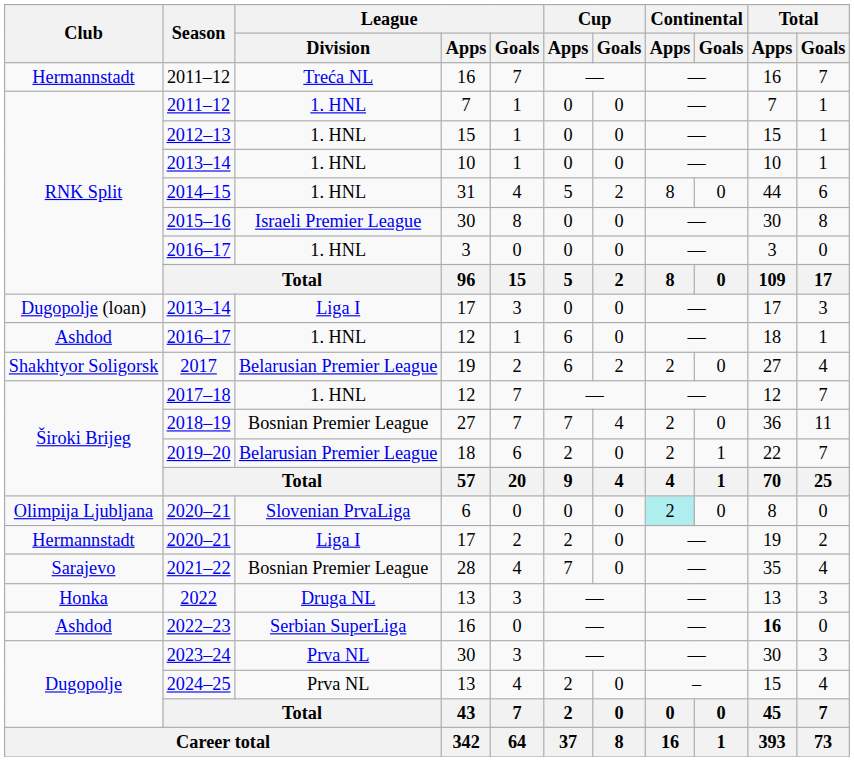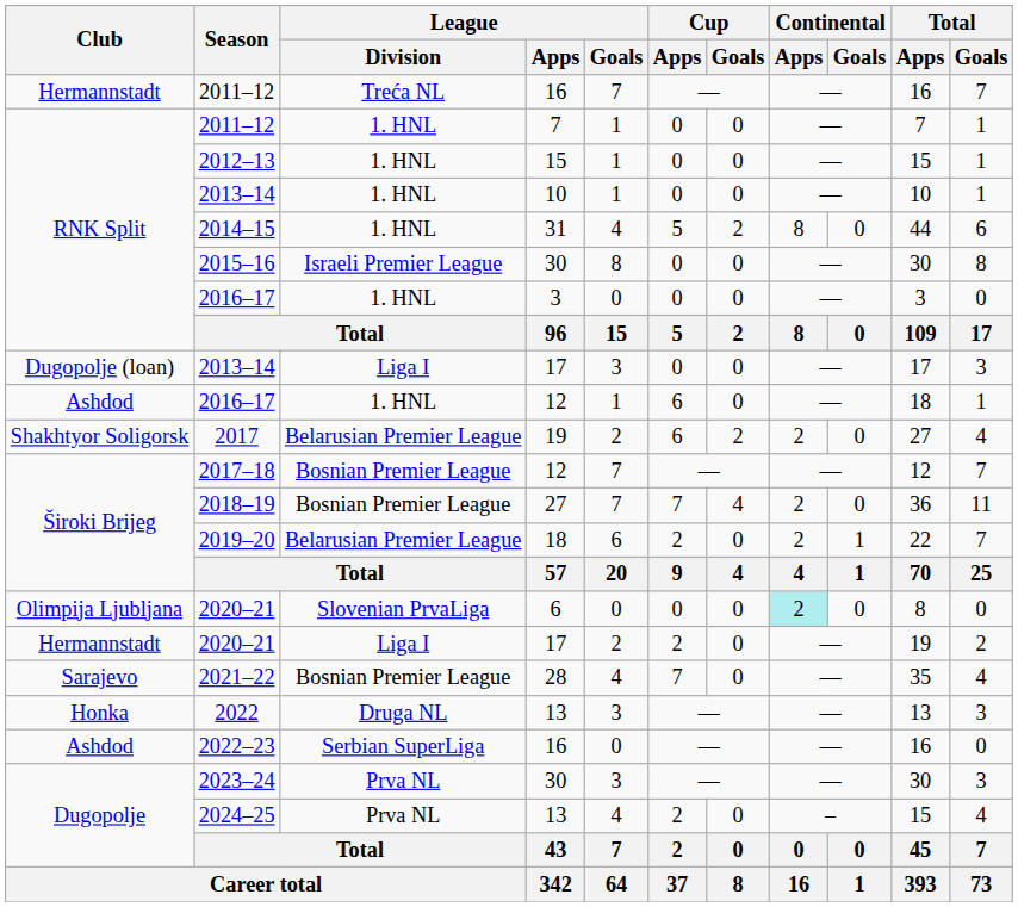 <table class=wikitable style="text-align: center">
 <tr>
 <th rowspan=2>Club</th>
 <th rowspan=2>Season</th>
 <th colspan=3>League</th>
 <th colspan=2>Cup</th>
 <th colspan=2>Continental</th>
 <th colspan=2>Total</th>
 </tr>
 <tr>
 <th>Division</th>
 <th>Apps</th>
 <th>Goals</th>
 <th>Apps</th>
 <th>Goals</th>
 <th>Apps</th>
 <th>Goals</th>
 <th>Apps</th>
 <th>Goals</th>
 </tr>
 <tr>
 <td><a href='#'>Hermannstadt</a></td>
 <td>2011–12</td>
 <td><a href='#'>Treća NL</a></td>
 <td>16</td>
 <td>7</td>
 <td colspan=2>—</td>
 <td colspan=2>—</td>
 <td>16</td>
 <td>7</td>
 </tr>
 <tr>
 <td rowspan=7><a href='#'>RNK Split</a></td>
 <td><a href='#'>2011–12</a></td>
 <td><a href='#'>1. HNL</a></td>
 <td>7</td>
 <td>1</td>
 <td>0</td>
 <td>0</td>
 <td colspan=2>—</td>
 <td>7</td>
 <td>1</td>
 </tr>
 <tr>
 <td><a href='#'>2012–13</a></td>
 <td>1. HNL</td>
 <td>15</td>
 <td>1</td>
 <td>0</td>
 <td>0</td>
 <td colspan=2>—</td>
 <td>15</td>
 <td>1</td>
 </tr>
 <tr>
 <td><a href='#'>2013–14</a></td>
 <td>1. HNL</td>
 <td>10</td>
 <td>1</td>
 <td>0</td>
 <td>0</td>
 <td colspan=2>—</td>
 <td>10</td>
 <td>1</td>
 </tr>
 <tr>
 <td><a href='#'>2014–15</a></td>
 <td>1. HNL</td>
 <td>31</td>
 <td>4</td>
 <td>5</td>
 <td>2</td>
 <td>8</td>
 <td>0</td>
 <td>44</td>
 <td>6</td>
 </tr>
 <tr>
 <td><a href='#'>2015–16</a></td>
 <td><a href='#'>Israeli Premier League</a></td>
 <td>30</td>
 <td>8</td>
 <td>0</td>
 <td>0</td>
 <td colspan=2>—</td>
 <td>30</td>
 <td>8</td>
 </tr>
 <tr>
 <td><a href='#'>2016–17</a></td>
 <td>1. HNL</td>
 <td>3</td>
 <td>0</td>
 <td>0</td>
 <td>0</td>
 <td colspan=2>—</td>
 <td>3</td>
 <td>0</td>
 </tr>
 <tr>
 <th colspan=2>Total</th>
 <th>96</th>
 <th>15</th>
 <th>5</th>
 <th>2</th>
 <th>8</th>
 <th>0</th>
 <th>109</th>
 <th>17</th>
 </tr>
 <tr>
 <td><a href='#'>Dugopolje</a> (loan)</td>
 <td><a href='#'>2013–14</a></td>
 <td><a href='#'>Liga I</a></td>
 <td>17</td>
 <td>3</td>
 <td>0</td>
 <td>0</td>
 <td colspan=2>—</td>
 <td>17</td>
 <td>3</td>
 </tr>
 <tr>
 <td><a href='#'>Ashdod</a></td>
 <td><a href='#'>2016–17</a></td>
 <td>1. HNL</td>
 <td>12</td>
 <td>1</td>
 <td>6</td>
 <td>0</td>
 <td colspan=2>—</td>
 <td>18</td>
 <td>1</td>
 </tr>
 <tr>
 <td><a href='#'>Shakhtyor Soligorsk</a></td>
 <td><a href='#'>2017</a></td>
 <td><a href='#'>Belarusian Premier League</a></td>
 <td>19</td>
 <td>2</td>
 <td>6</td>
 <td>2</td>
 <td>2</td>
 <td>0</td>
 <td>27</td>
 <td>4</td>
 </tr>
 <tr>
 <td rowspan=4><a href='#'>Široki Brijeg</a></td>
 <td><a href='#'>2017–18</a></td>
-<td>1. HNL</td>
+<td><a href='#'>Bosnian Premier League</a></td>
 <td>12</td>
 <td>7</td>
 <td colspan=2>—</td>
 <td colspan=2>—</td>
 <td>12</td>
 <td>7</td>
 </tr>
 <tr>
 <td><a href='#'>2018–19</a></td>
 <td>Bosnian Premier League</td>
 <td>27</td>
 <td>7</td>
 <td>7</td>
 <td>4</td>
 <td>2</td>
 <td>0</td>
 <td>36</td>
 <td>11</td>
 </tr>
 <tr>
 <td><a href='#'>2019–20</a></td>
 <td><a href='#'>Belarusian Premier League</a></td>
 <td>18</td>
 <td>6</td>
 <td>2</td>
 <td>0</td>
 <td>2</td>
 <td>1</td>
 <td>22</td>
 <td>7</td>
 </tr>
 <tr>
 <th colspan=2>Total</th>
 <th>57</th>
 <th>20</th>
 <th>9</th>
 <th>4</th>
 <th>4</th>
 <th>1</th>
 <th>70</th>
 <th>25</th>
 </tr>
 <tr>
 <td><a href='#'>Olimpija Ljubljana</a></td>
 <td><a href='#'>2020–21</a></td>
 <td><a href='#'>Slovenian PrvaLiga</a></td>
 <td>6</td>
 <td>0</td>
 <td>0</td>
 <td>0</td>
 <td style="background: paleturquoise;">2</td>
 <td>0</td>
 <td>8</td>
 <td>0</td>
 </tr>
 <tr>
 <td><a href='#'>Hermannstadt</a></td>
 <td><a href='#'>2020–21</a></td>
 <td><a href='#'>Liga I</a></td>
 <td>17</td>
 <td>2</td>
 <td>2</td>
 <td>0</td>
 <td colspan=2>—</td>
 <td>19</td>
 <td>2</td>
 </tr>
 <tr>
 <td><a href='#'>Sarajevo</a></td>
 <td><a href='#'>2021–22</a></td>
 <td>Bosnian Premier League</td>
 <td>28</td>
 <td>4</td>
 <td>7</td>
 <td>0</td>
 <td colspan=2>—</td>
 <td>35</td>
 <td>4</td>
 </tr>
 <tr>
 <td><a href='#'>Honka</a></td>
 <td><a href='#'>2022</a></td>
 <td><a href='#'>Druga NL</a></td>
 <td>13</td>
 <td>3</td>
 <td colspan=2>—</td>
 <td colspan=2>—</td>
 <td>13</td>
 <td>3</td>
 </tr>
 <tr>
 <td><a href='#'>Ashdod</a></td>
 <td><a href='#'>2022–23</a></td>
 <td><a href='#'>Serbian SuperLiga</a></td>
 <td>16</td>
 <td>0</td>
 <td colspan=2>—</td>
 <td colspan=2>—</td>
-<td><strong>16</strong></td>
+<td>16</td>
 <td>0</td>
 </tr>
 <tr>
 <td rowspan=3><a href='#'>Dugopolje</a></td>
 <td><a href='#'>2023–24</a></td>
 <td><a href='#'>Prva NL</a></td>
 <td>30</td>
 <td>3</td>
 <td colspan=2>—</td>
 <td colspan=2>—</td>
 <td>30</td>
 <td>3</td>
 </tr>
 <tr>
 <td><a href='#'>2024–25</a></td>
 <td>Prva NL</td>
 <td>13</td>
 <td>4</td>
 <td>2</td>
 <td>0</td>
 <td colspan=2>–</td>
 <td>15</td>
 <td>4</td>
 </tr>
 <tr>
 <th colspan=2>Total</th>
 <th>43</th>
 <th>7</th>
 <th>2</th>
 <th>0</th>
 <th>0</th>
 <th>0</th>
 <th>45</th>
 <th>7</th>
 </tr>
 <tr>
 <th colspan=3>Career total</th>
 <th>342</th>
 <th>64</th>
 <th>37</th>
 <th>8</th>
 <th>16</th>
 <th>1</th>
 <th>393</th>
 <th>73</th>
 </tr>
 </table>
